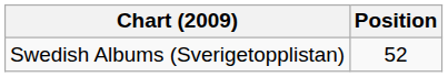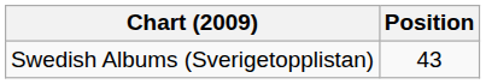 <table class="wikitable">
 <tr>
 <th>Chart (2009)</th>
 <th>Position</th>
 </tr>
 <tr>
 <td>Swedish Albums (Sverigetopplistan)</td>
-<td align="center">52</td>
+<td align="center">43</td>
 </tr>
 </table>
